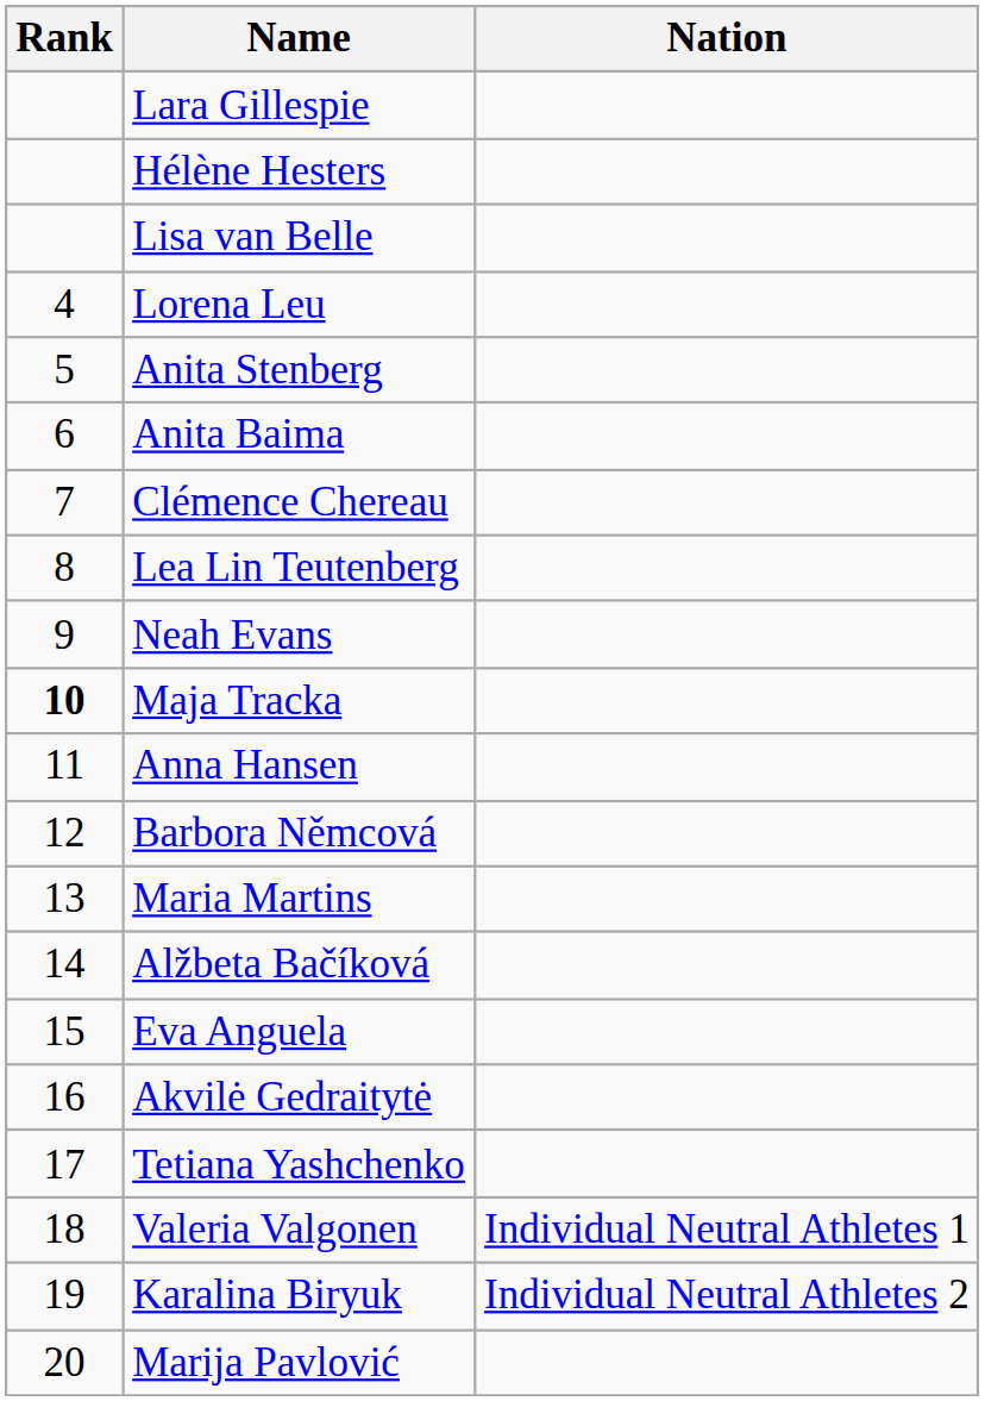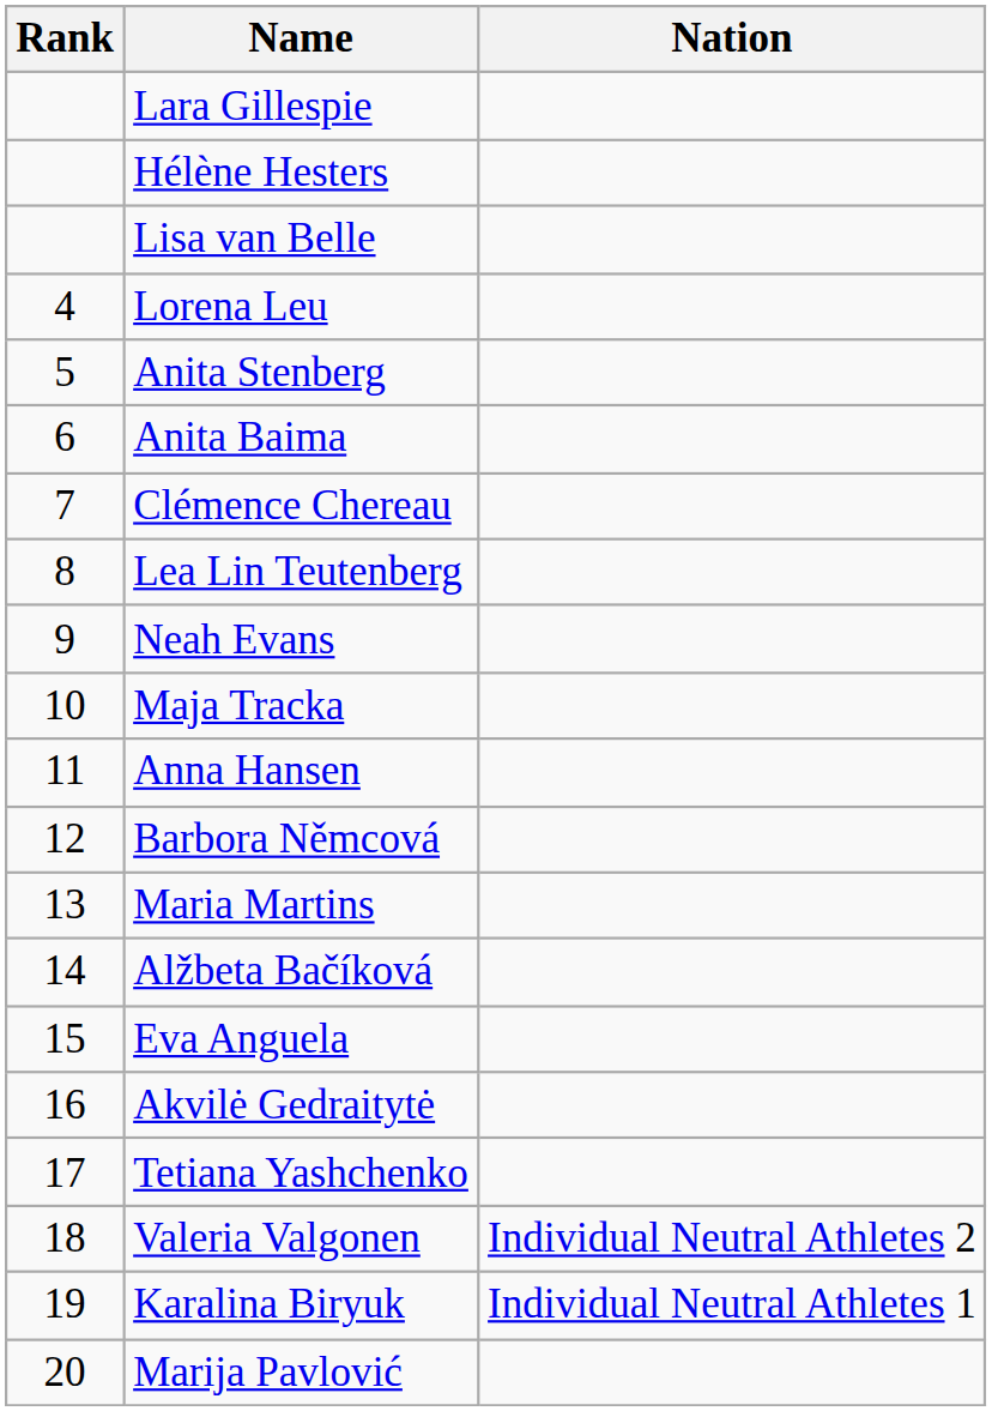 <table class="wikitable sortable" style="text-align:center">
 <tr>
 <th>Rank</th>
 <th>Name</th>
 <th>Nation</th>
 </tr>
 <tr>
 <td></td>
 <td align=left><a href='#'>Lara Gillespie</a></td>
 <td align=left></td>
 </tr>
 <tr>
 <td></td>
 <td align=left><a href='#'>Hélène Hesters</a></td>
 <td align=left></td>
 </tr>
 <tr>
 <td></td>
 <td align=left><a href='#'>Lisa van Belle</a></td>
 <td align=left></td>
 </tr>
 <tr>
 <td>4</td>
 <td align=left><a href='#'>Lorena Leu</a></td>
 <td align=left></td>
 </tr>
 <tr>
 <td>5</td>
 <td align=left><a href='#'>Anita Stenberg</a></td>
 <td align=left></td>
 </tr>
 <tr>
 <td>6</td>
 <td align=left><a href='#'>Anita Baima</a></td>
 <td align=left></td>
 </tr>
 <tr>
 <td>7</td>
 <td align=left><a href='#'>Clémence Chereau</a></td>
 <td align=left></td>
 </tr>
 <tr>
 <td>8</td>
 <td align=left><a href='#'>Lea Lin Teutenberg</a></td>
 <td align=left></td>
 </tr>
 <tr>
 <td>9</td>
 <td align=left><a href='#'>Neah Evans</a></td>
 <td align=left></td>
 </tr>
 <tr>
-<td><strong>10</strong></td>
+<td>10</td>
 <td align=left><a href='#'>Maja Tracka</a></td>
 <td align=left></td>
 </tr>
 <tr>
 <td>11</td>
 <td align=left><a href='#'>Anna Hansen</a></td>
 <td align=left></td>
 </tr>
 <tr>
 <td>12</td>
 <td align=left><a href='#'>Barbora Němcová</a></td>
 <td align=left></td>
 </tr>
 <tr>
 <td>13</td>
 <td align=left><a href='#'>Maria Martins</a></td>
 <td align=left></td>
 </tr>
 <tr>
 <td>14</td>
 <td align=left><a href='#'>Alžbeta Bačíková</a></td>
 <td align=left></td>
 </tr>
 <tr>
 <td>15</td>
 <td align=left><a href='#'>Eva Anguela</a></td>
 <td align=left></td>
 </tr>
 <tr>
 <td>16</td>
 <td align=left><a href='#'>Akvilė Gedraitytė</a></td>
 <td align=left></td>
 </tr>
 <tr>
 <td>17</td>
 <td align=left><a href='#'>Tetiana Yashchenko</a></td>
 <td align=left></td>
 </tr>
 <tr>
 <td>18</td>
 <td align=left><a href='#'>Valeria Valgonen</a></td>
-<td align=left><a href='#'>Individual Neutral Athletes</a> 1</td>
+<td align=left><a href='#'>Individual Neutral Athletes</a> 2</td>
 </tr>
 <tr>
 <td>19</td>
 <td align=left><a href='#'>Karalina Biryuk</a></td>
-<td align=left><a href='#'>Individual Neutral Athletes</a> 2</td>
+<td align=left><a href='#'>Individual Neutral Athletes</a> 1</td>
 </tr>
 <tr>
 <td>20</td>
 <td align=left><a href='#'>Marija Pavlović</a></td>
 <td align=left></td>
 </tr>
 </table>
